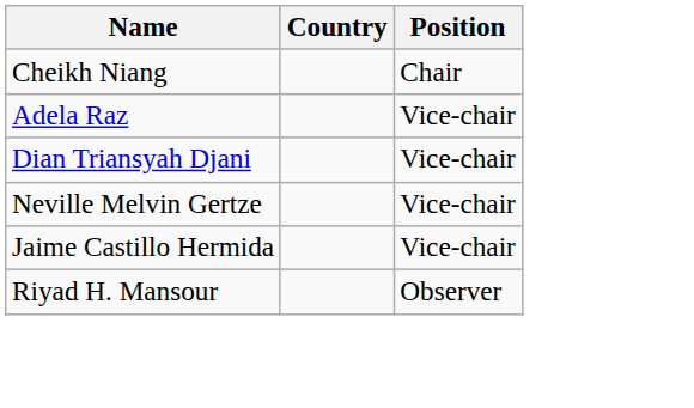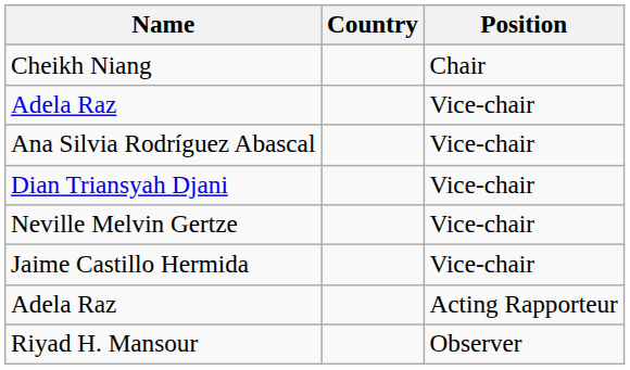 <table class="wikitable">
 <tr>
 <th>Name</th>
 <th>Country</th>
 <th>Position</th>
 </tr>
 <tr>
 <td>Cheikh Niang</td>
 <td></td>
 <td>Chair</td>
 </tr>
 <tr>
 <td><a href='#'>Adela Raz</a></td>
+<td></td>
+<td>Vice-chair</td>
+</tr>
+<tr>
+<td>Ana Silvia Rodríguez Abascal</td>
 <td></td>
 <td>Vice-chair</td>
 </tr>
 <tr>
 <td><a href='#'>Dian Triansyah Djani</a></td>
 <td></td>
 <td>Vice-chair</td>
 </tr>
 <tr>
 <td>Neville Melvin Gertze</td>
 <td></td>
 <td>Vice-chair</td>
 </tr>
 <tr>
 <td>Jaime Castillo Hermida</td>
 <td></td>
 <td>Vice-chair</td>
 </tr>
 <tr>
+<td>Adela Raz</td>
+<td></td>
+<td>Acting Rapporteur</td>
+</tr>
+<tr>
 <td>Riyad H. Mansour</td>
 <td></td>
 <td>Observer</td>
 </tr>
 </table>
